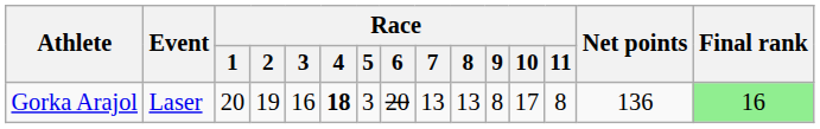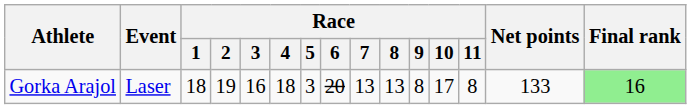 <table class="wikitable" style="font-size:90%">
 <tr>
 <th rowspan="2">Athlete</th>
 <th rowspan="2">Event</th>
 <th colspan=11>Race</th>
 <th rowspan=2>Net points</th>
 <th rowspan=2>Final rank</th>
 </tr>
 <tr style="font-size:95%">
 <th>1</th>
 <th>2</th>
 <th>3</th>
 <th>4</th>
 <th>5</th>
 <th>6</th>
 <th>7</th>
 <th>8</th>
 <th>9</th>
 <th>10</th>
 <th>11</th>
 </tr>
 <tr align=center>
 <td align=left><a href='#'>Gorka Arajol</a></td>
 <td align=left><a href='#'>Laser</a></td>
-<td>20</td>
+<td>18</td>
 <td>19</td>
 <td>16</td>
-<td><strong>18</strong></td>
+<td>18</td>
 <td>3</td>
 <td><s>20</s></td>
 <td>13</td>
 <td>13</td>
 <td>8</td>
 <td>17</td>
 <td>8</td>
-<td>136</td>
+<td>133</td>
 <td style="background: lightgreen;">16</td>
 </tr>
 </table>
